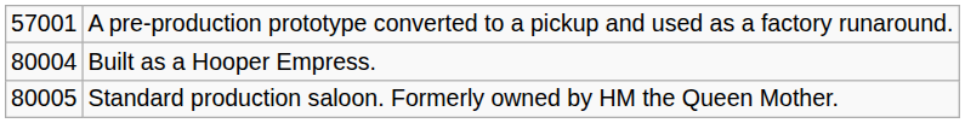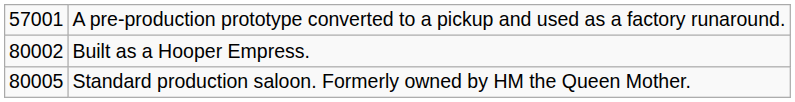 <table class="wikitable">
 <tr>
 <td>57001</td>
 <td>A pre-production prototype converted to a pickup and used as a factory runaround.</td>
 </tr>
 <tr>
-<td>80004</td>
+<td>80002</td>
 <td>Built as a Hooper Empress.</td>
 </tr>
 <tr>
 <td>80005</td>
 <td>Standard production saloon. Formerly owned by HM the Queen Mother.</td>
 </tr>
 </table>
